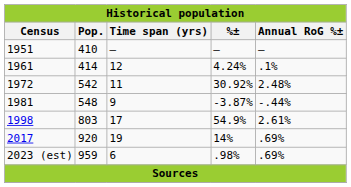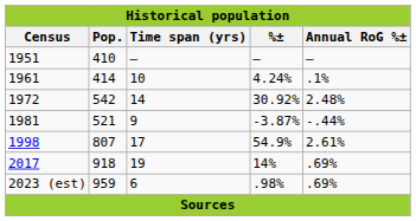 <table class="sortable wikitable">
 <tr>
 <th colspan="5" style="text-align:center; background:YellowGreen;"><strong>Historical population</strong></th>
 </tr>
 <tr>
 <th>Census</th>
 <th>Pop.</th>
 <th>Time span (yrs)</th>
 <th>%±</th>
 <th>Annual RoG %±</th>
 </tr>
 <tr>
 <td>1951</td>
 <td>410</td>
 <td>—</td>
 <td>—</td>
 <td>—</td>
 </tr>
 <tr>
 <td>1961</td>
 <td>414</td>
-<td>12</td>
+<td>10</td>
 <td>4.24%</td>
 <td>.1%</td>
 </tr>
 <tr>
 <td>1972</td>
 <td>542</td>
-<td>11</td>
+<td>14</td>
 <td>30.92%</td>
 <td>2.48%</td>
 </tr>
 <tr>
 <td>1981</td>
-<td>548</td>
+<td>521</td>
 <td>9</td>
 <td>-3.87%</td>
 <td>-.44%</td>
 </tr>
 <tr>
 <td><a href='#'>1998</a></td>
-<td>803</td>
+<td>807</td>
 <td>17</td>
 <td>54.9%</td>
 <td>2.61%</td>
 </tr>
 <tr>
 <td><a href='#'>2017</a></td>
-<td>920</td>
+<td>918</td>
 <td>19</td>
 <td>14%</td>
 <td>.69%</td>
 </tr>
 <tr>
 <td>2023 (est)</td>
 <td>959</td>
 <td>6</td>
 <td>.98%</td>
 <td>.69%</td>
 </tr>
 <tr>
 <th colspan="5" style="text-align:center; background:YellowGreen;"><strong>Sources</strong> </th>
 </tr>
 <tr>
 </tr>
 </table>
